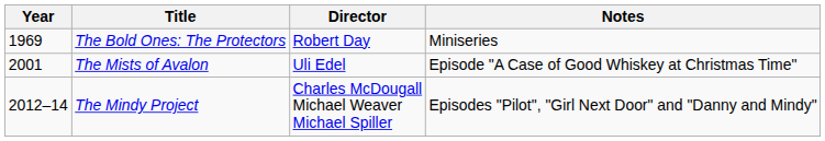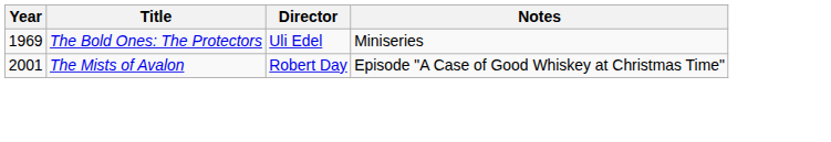 <table class="wikitable">
 <tr>
 <th>Year</th>
 <th>Title</th>
 <th>Director</th>
 <th>Notes</th>
 </tr>
 <tr>
 <td>1969</td>
 <td><em><a href='#'>The Bold Ones: The Protectors</a></em></td>
-<td><a href='#'>Robert Day</a></td>
+<td><a href='#'>Uli Edel</a></td>
 <td>Miniseries</td>
 </tr>
 <tr>
 <td>2001</td>
 <td><em><a href='#'>The Mists of Avalon</a></em></td>
-<td><a href='#'>Uli Edel</a></td>
+<td><a href='#'>Robert Day</a></td>
 <td>Episode "A Case of Good Whiskey at Christmas Time"</td>
 </tr>
-<tr>
-<td>2012–14</td>
-<td><em><a href='#'>The Mindy Project</a></em></td>
-<td><a href='#'>Charles McDougall</a><br>Michael Weaver<br><a href='#'>Michael Spiller</a></td>
-<td>Episodes "Pilot", "Girl Next Door" and "Danny and Mindy"</td>
-</tr>
 </table>
